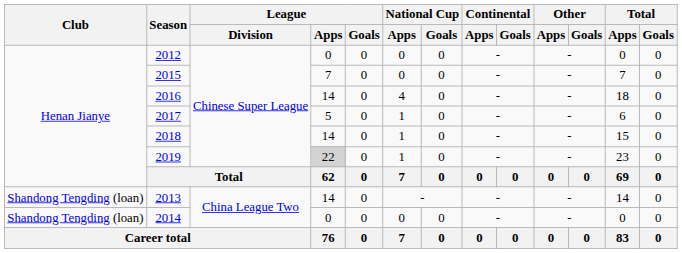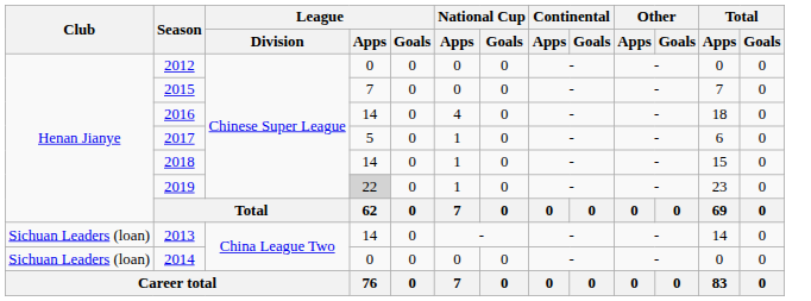 <table class="wikitable" style="text-align: center">
 <tr>
 <th rowspan="2">Club</th>
 <th rowspan="2">Season</th>
 <th colspan="3">League</th>
 <th colspan="2">National Cup</th>
 <th colspan="2">Continental</th>
 <th colspan="2">Other</th>
 <th colspan="2">Total</th>
 </tr>
 <tr>
 <th>Division</th>
 <th>Apps</th>
 <th>Goals</th>
 <th>Apps</th>
 <th>Goals</th>
 <th>Apps</th>
 <th>Goals</th>
 <th>Apps</th>
 <th>Goals</th>
 <th>Apps</th>
 <th>Goals</th>
 </tr>
 <tr>
 <td rowspan=7><a href='#'>Henan Jianye</a></td>
 <td><a href='#'>2012</a></td>
 <td rowspan=6><a href='#'>Chinese Super League</a></td>
 <td>0</td>
 <td>0</td>
 <td>0</td>
 <td>0</td>
 <td colspan="2">-</td>
 <td colspan="2">-</td>
 <td>0</td>
 <td>0</td>
 </tr>
 <tr>
 <td><a href='#'>2015</a></td>
 <td>7</td>
 <td>0</td>
 <td>0</td>
 <td>0</td>
 <td colspan="2">-</td>
 <td colspan="2">-</td>
 <td>7</td>
 <td>0</td>
 </tr>
 <tr>
 <td><a href='#'>2016</a></td>
 <td>14</td>
 <td>0</td>
 <td>4</td>
 <td>0</td>
 <td colspan="2">-</td>
 <td colspan="2">-</td>
 <td>18</td>
 <td>0</td>
 </tr>
 <tr>
 <td><a href='#'>2017</a></td>
 <td>5</td>
 <td>0</td>
 <td>1</td>
 <td>0</td>
 <td colspan="2">-</td>
 <td colspan="2">-</td>
 <td>6</td>
 <td>0</td>
 </tr>
 <tr>
 <td><a href='#'>2018</a></td>
 <td>14</td>
 <td>0</td>
 <td>1</td>
 <td>0</td>
 <td colspan="2">-</td>
 <td colspan="2">-</td>
 <td>15</td>
 <td>0</td>
 </tr>
 <tr>
 <td><a href='#'>2019</a></td>
 <td style="background: lightgrey;">22</td>
 <td>0</td>
 <td>1</td>
 <td>0</td>
 <td colspan="2">-</td>
 <td colspan="2">-</td>
 <td>23</td>
 <td>0</td>
 </tr>
 <tr>
 <th colspan="2"><strong>Total</strong></th>
 <th>62</th>
 <th>0</th>
 <th>7</th>
 <th>0</th>
 <th>0</th>
 <th>0</th>
 <th>0</th>
 <th>0</th>
 <th>69</th>
 <th>0</th>
 </tr>
 <tr>
-<td rowspan="1"><a href='#'>Shandong Tengding</a> (loan)</td>
+<td rowspan="1"><a href='#'>Sichuan Leaders</a> (loan)</td>
 <td><a href='#'>2013</a></td>
 <td rowspan="2"><a href='#'>China League Two</a></td>
 <td>14</td>
 <td>0</td>
 <td colspan="2">-</td>
 <td colspan="2">-</td>
 <td colspan="2">-</td>
 <td>14</td>
 <td>0</td>
 </tr>
 <tr>
-<td rowspan="1"><a href='#'>Shandong Tengding</a> (loan)</td>
+<td rowspan="1"><a href='#'>Sichuan Leaders</a> (loan)</td>
 <td><a href='#'>2014</a></td>
 <td>0</td>
 <td>0</td>
 <td>0</td>
 <td>0</td>
 <td colspan="2">-</td>
 <td colspan="2">-</td>
 <td>0</td>
 <td>0</td>
 </tr>
 <tr>
 <th colspan=3>Career total</th>
 <th>76</th>
 <th>0</th>
 <th>7</th>
 <th>0</th>
 <th>0</th>
 <th>0</th>
 <th>0</th>
 <th>0</th>
 <th>83</th>
 <th>0</th>
 </tr>
 </table>
